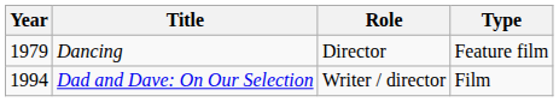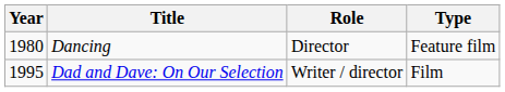 <table class="wikitable">
 <tr>
 <th>Year</th>
 <th>Title</th>
 <th>Role</th>
 <th>Type</th>
 </tr>
 <tr>
-<td>1979</td>
+<td>1980</td>
 <td><em>Dancing</em></td>
 <td>Director</td>
 <td>Feature film</td>
 </tr>
 <tr>
-<td>1994</td>
+<td>1995</td>
 <td><em><a href='#'>Dad and Dave: On Our Selection</a></em></td>
 <td>Writer / director</td>
 <td>Film</td>
 </tr>
 </table>
